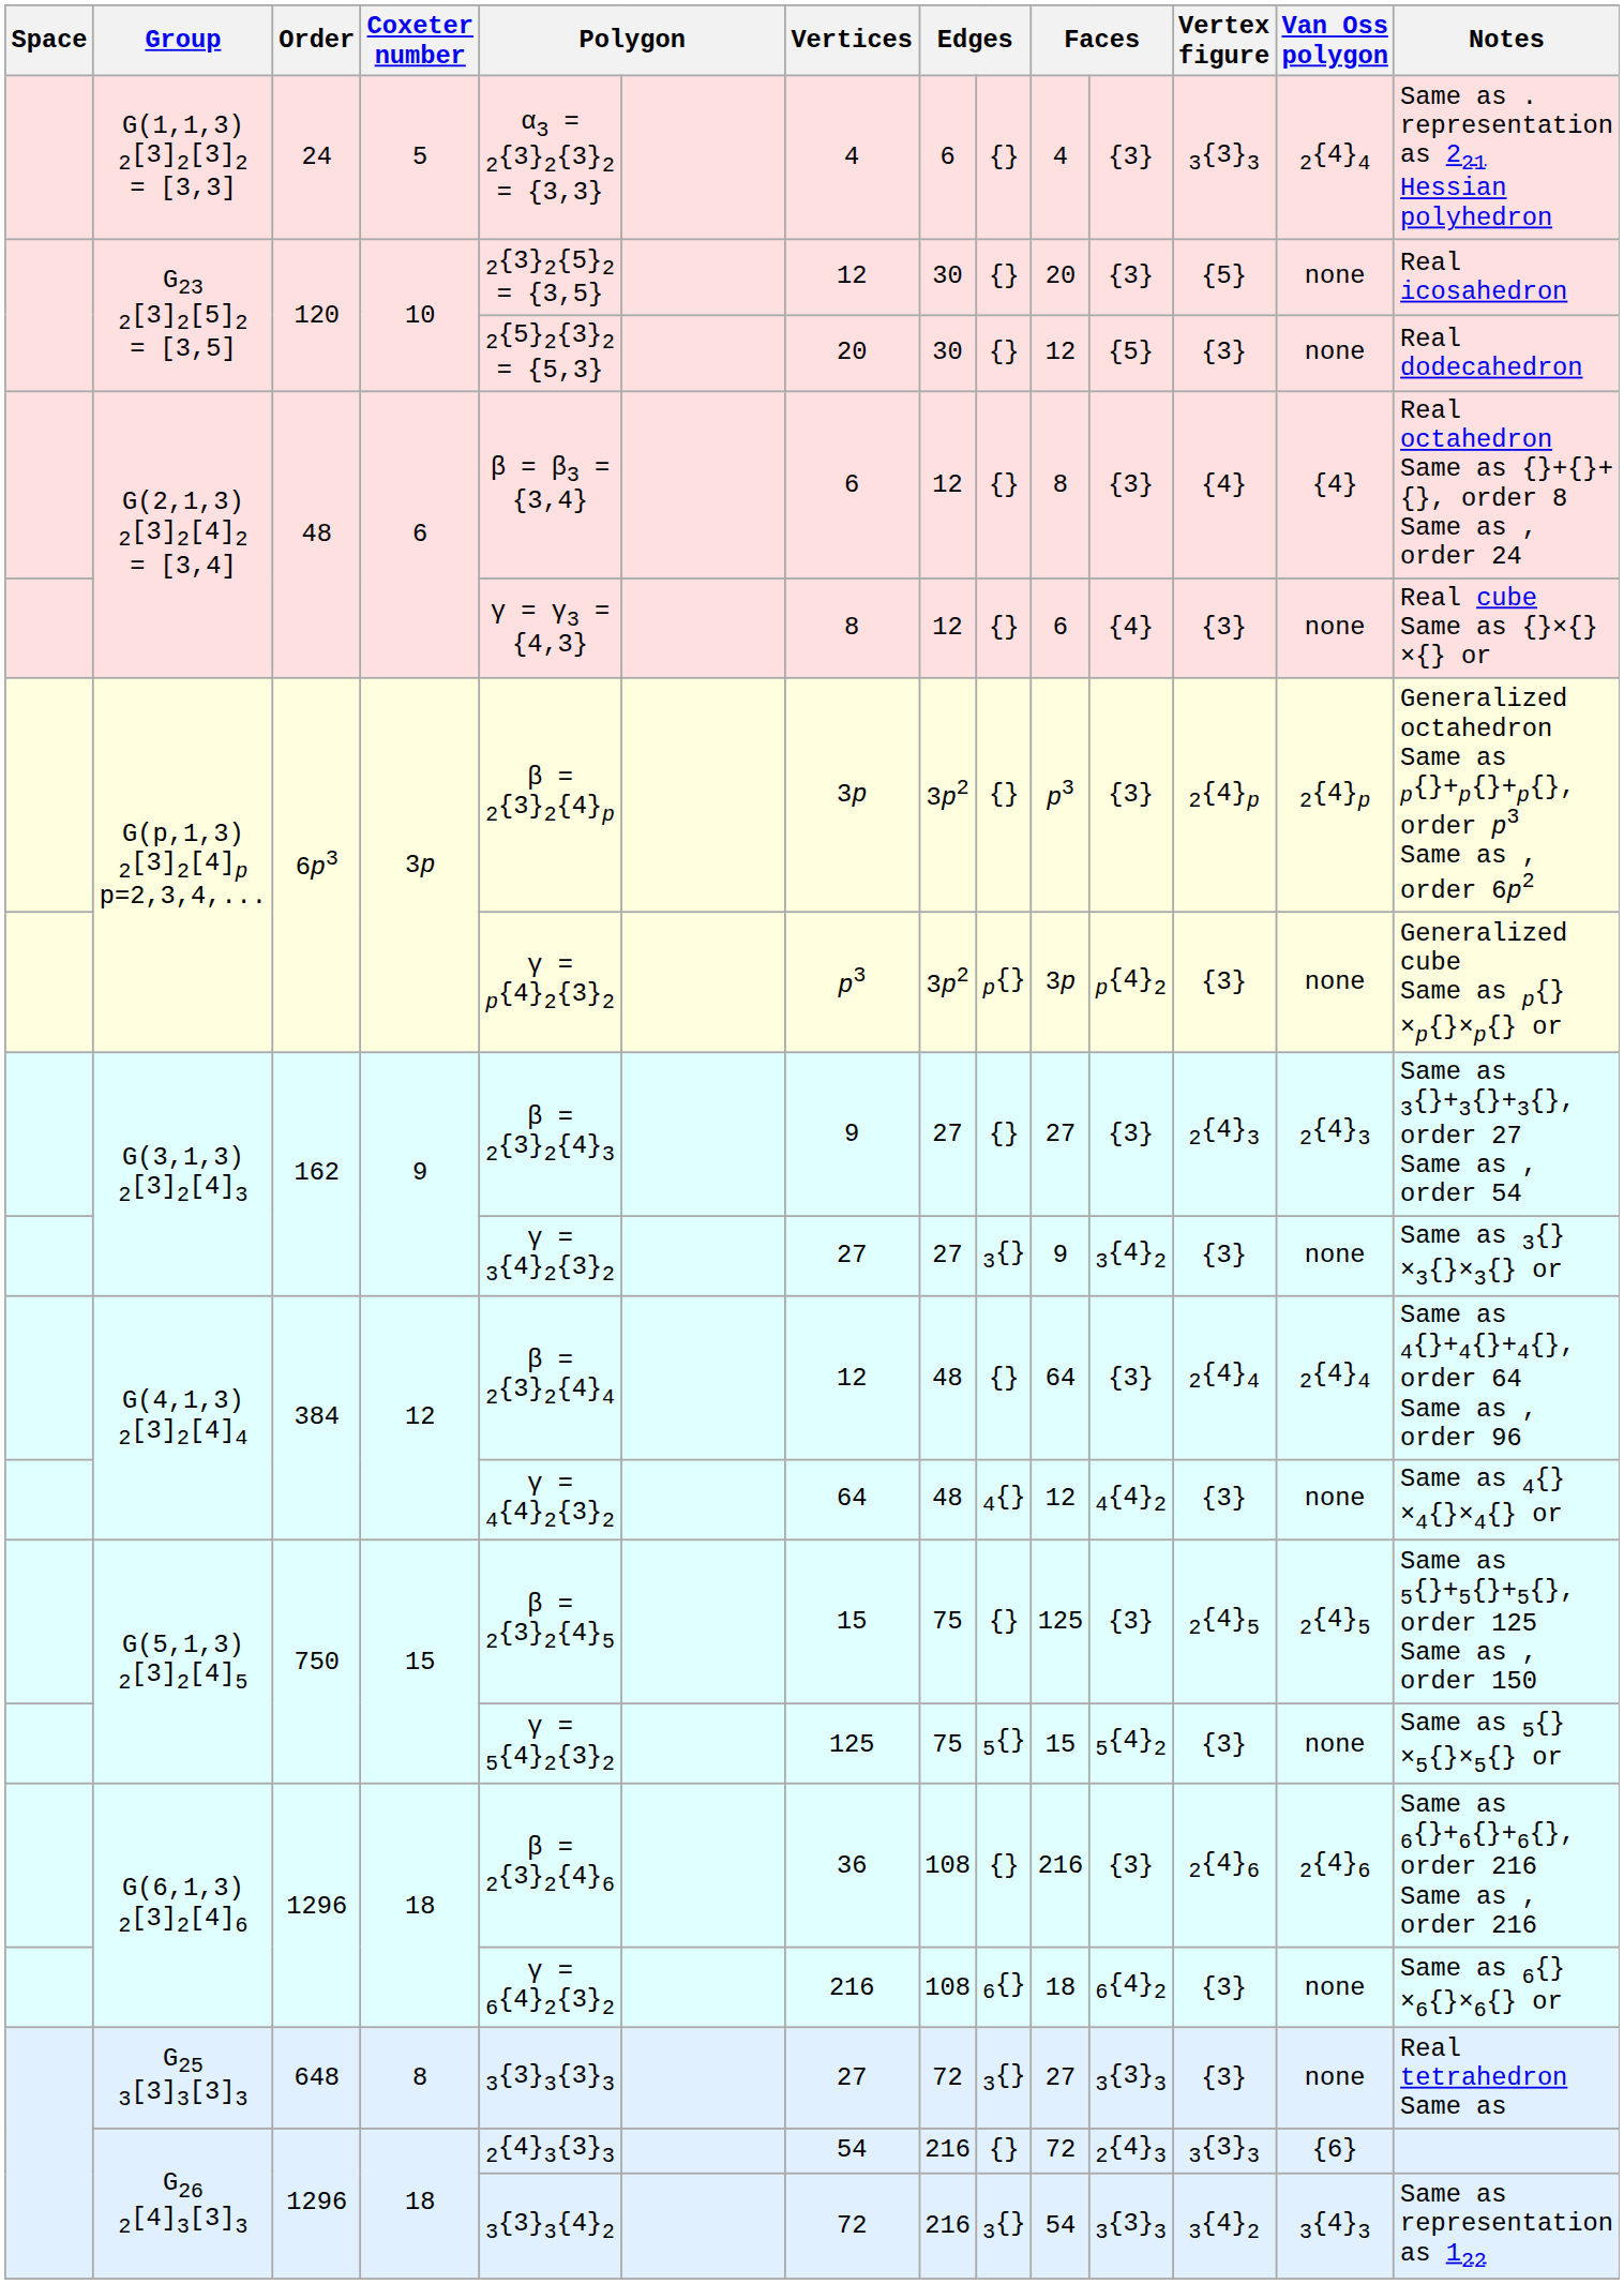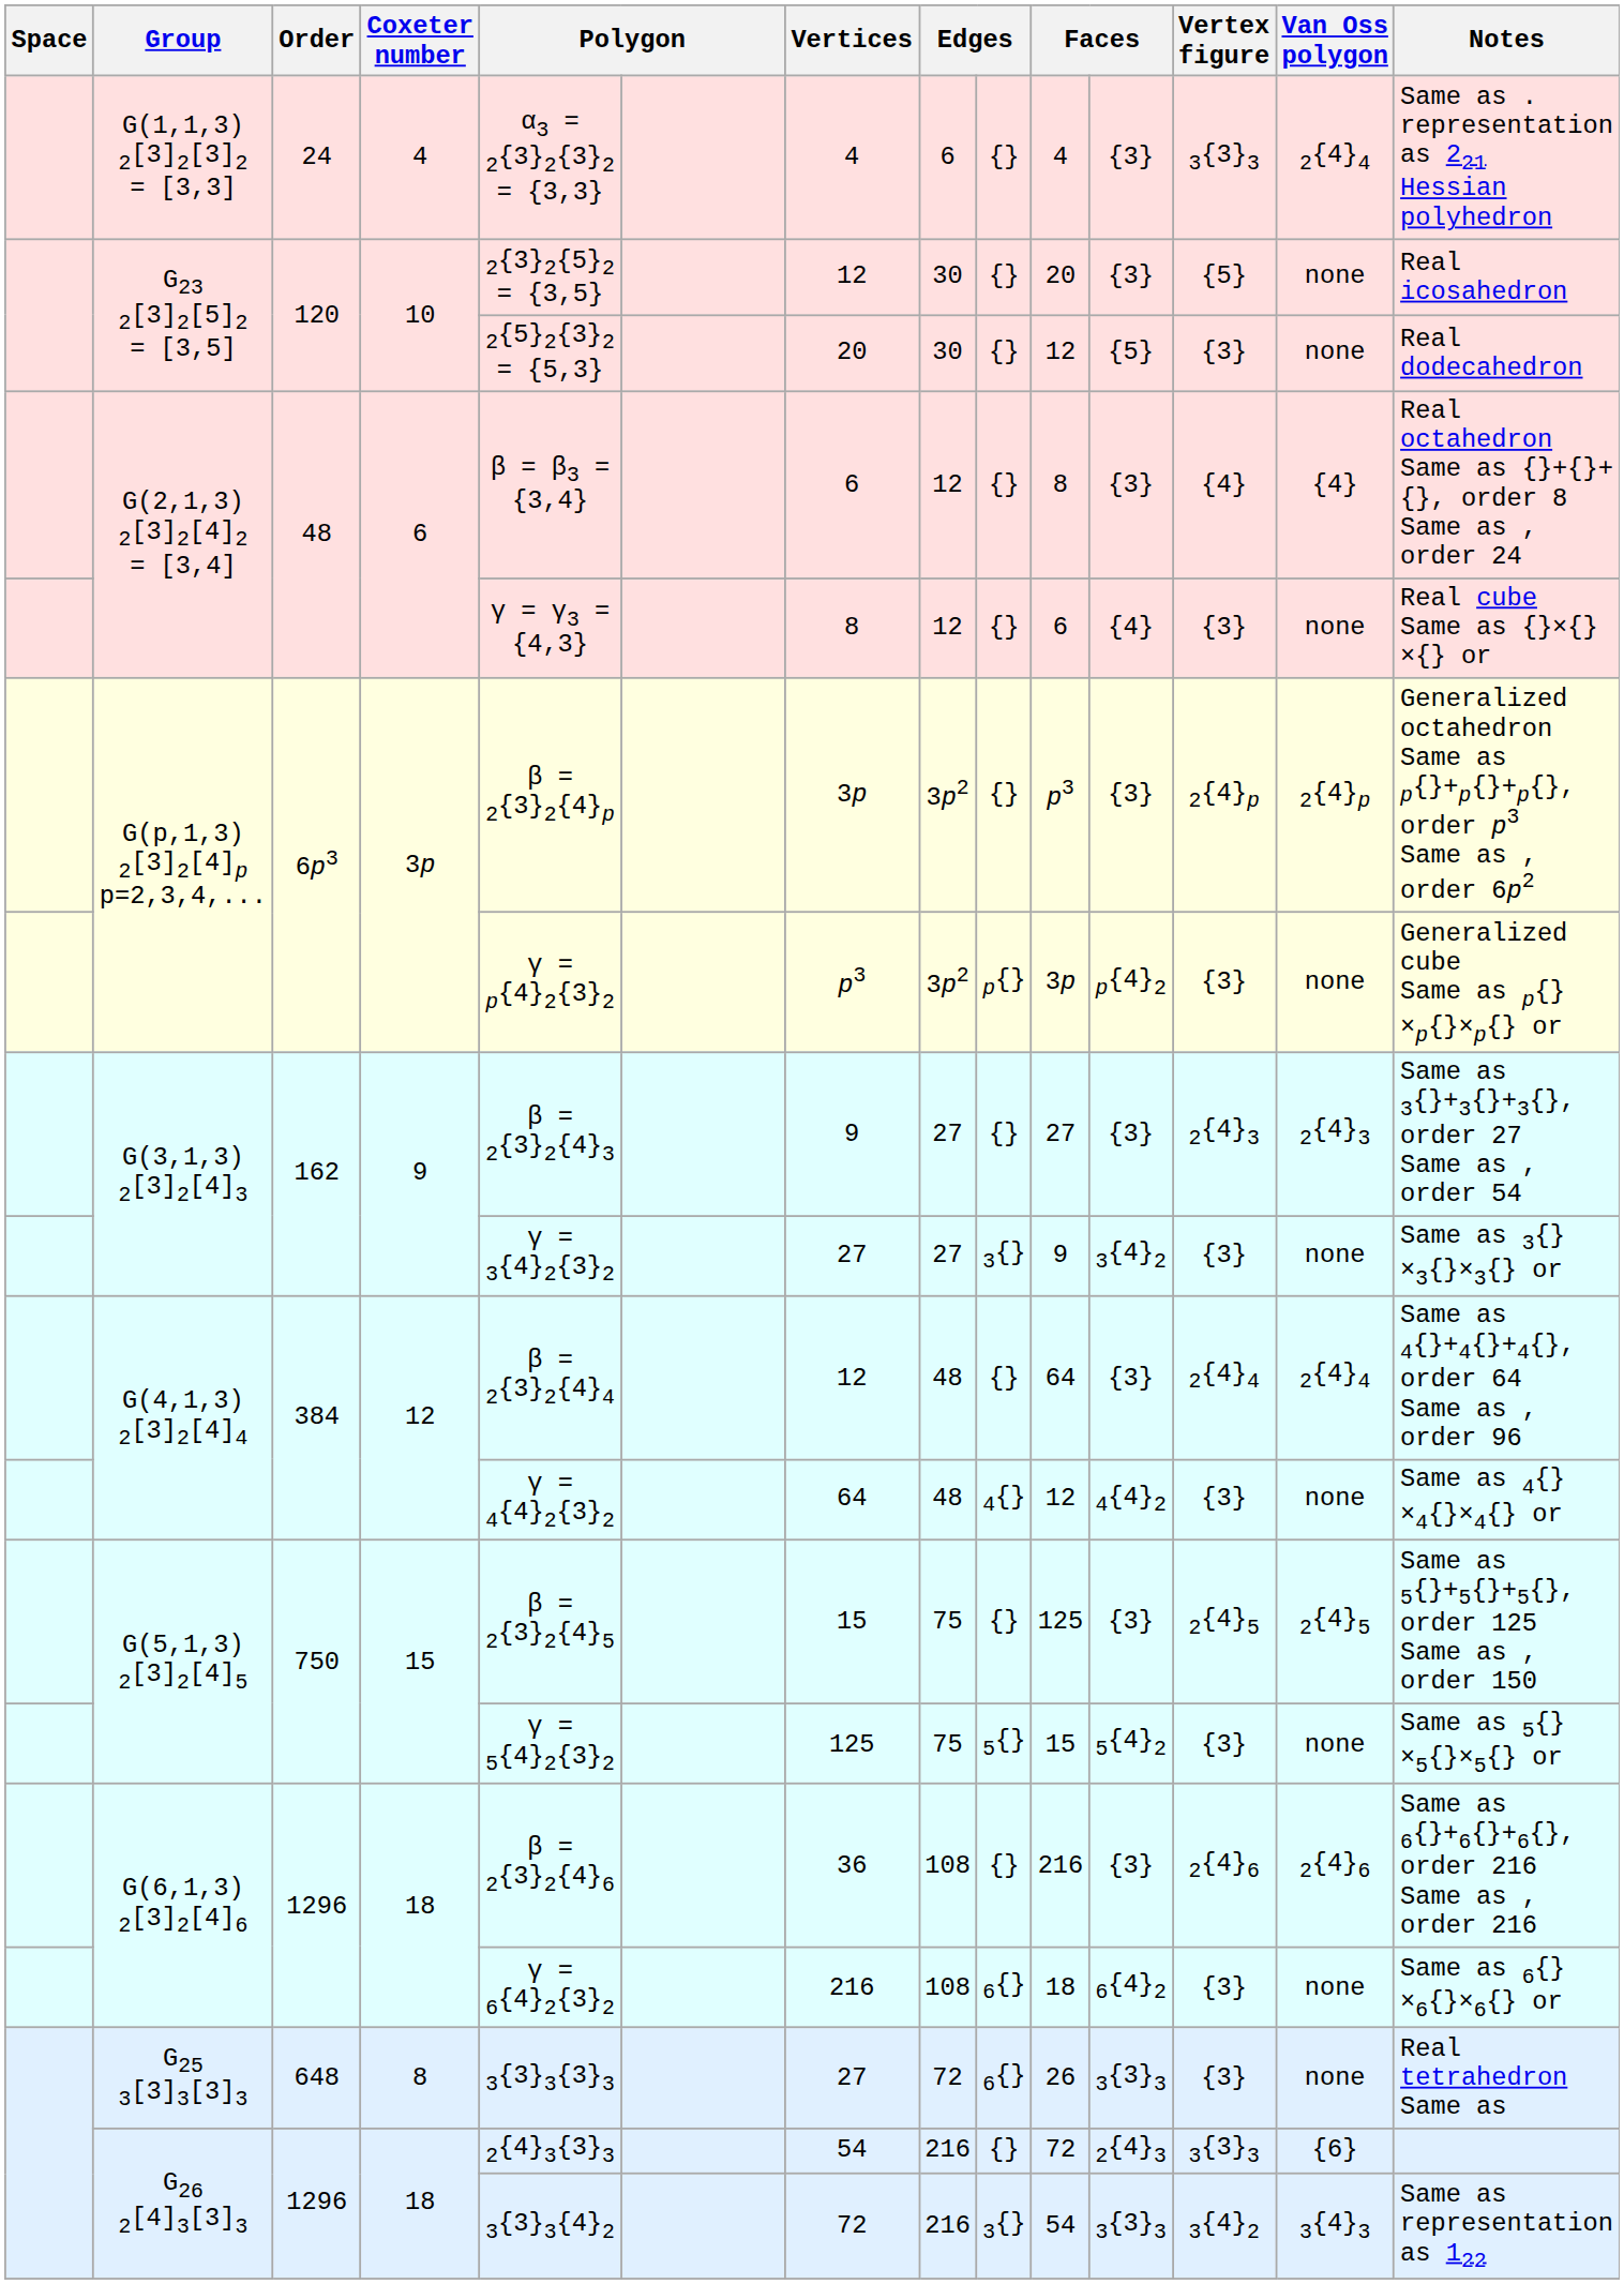 <table class="wikitable sortable">
 <tr>
 <th>Space</th>
 <th><a href='#'>Group</a></th>
 <th data-sort-type="number">Order</th>
 <th><a href='#'>Coxeter number</a></th>
 <th colspan=2>Polygon</th>
 <th data-sort-type="number">Vertices</th>
 <th colspan=2 data-sort-type="number">Edges</th>
 <th colspan=2 data-sort-type="number">Faces</th>
 <th data-sort-type="number">Vertex<br>figure</th>
 <th><a href='#'>Van Oss<br>polygon</a></th>
 <th>Notes</th>
 </tr>
 <tr align=center BGCOLOR="#ffe0e0">
 <td></td>
 <td>G(1,1,3)<br> <sub>2</sub>[3]<sub>2</sub>[3]<sub>2</sub><br>= [3,3]</td>
 <td>24</td>
-<td>5</td>
+<td>4</td>
 <td>α<sub>3</sub> = <sub>2</sub>{3}<sub>2</sub>{3}<sub>2</sub><br>= {3,3}</td>
 <td width=40></td>
 <td>4</td>
 <td>6</td>
 <td>{}</td>
 <td>4</td>
 <td>{3}</td>
 <td><sub>3</sub>{3}<sub>3</sub></td>
 <td><sub>2</sub>{4}<sub>4</sub></td>
 <td align=left>Same as .<br> representation as <a href='#'>2<sub>21</sub></a><br><a href='#'>Hessian polyhedron</a></td>
 </tr>
 <tr align=center BGCOLOR="#ffe0e0">
 <td rowspan=2></td>
 <td rowspan=2>G<sub>23</sub><br><sub>2</sub>[3]<sub>2</sub>[5]<sub>2</sub><br>= [3,5]</td>
 <td rowspan=2>120</td>
 <td rowspan=2>10</td>
 <td><sub>2</sub>{3}<sub>2</sub>{5}<sub>2</sub> = {3,5}</td>
 <td></td>
 <td>12</td>
 <td>30</td>
 <td>{}</td>
 <td>20</td>
 <td>{3}</td>
 <td>{5}</td>
 <td>none</td>
 <td align=left>Real <a href='#'>icosahedron</a></td>
 </tr>
 <tr align=center BGCOLOR="#ffe0e0">
 <td><sub>2</sub>{5}<sub>2</sub>{3}<sub>2</sub> = {5,3}</td>
 <td></td>
 <td>20</td>
 <td>30</td>
 <td>{}</td>
 <td>12</td>
 <td>{5}</td>
 <td>{3}</td>
 <td>none</td>
 <td align=left>Real <a href='#'>dodecahedron</a></td>
 </tr>
 <tr align=center BGCOLOR="#ffe0e0">
 <td></td>
 <td rowspan=2>G(2,1,3)<br><sub>2</sub>[3]<sub>2</sub>[4]<sub>2</sub><br>= [3,4]</td>
 <td rowspan=2>48</td>
 <td rowspan=2>6</td>
 <td>β = β<sub>3</sub> = {3,4}</td>
 <td></td>
 <td>6</td>
 <td>12</td>
 <td>{}</td>
 <td>8</td>
 <td>{3}</td>
 <td>{4}</td>
 <td>{4}</td>
 <td align=left>Real <a href='#'>octahedron</a><br>Same as {}+{}+{}, order 8<br>Same as , order 24</td>
 </tr>
 <tr align=center BGCOLOR="#ffe0e0">
 <td></td>
 <td>γ = γ<sub>3</sub> = {4,3}</td>
 <td></td>
 <td>8</td>
 <td>12</td>
 <td>{}</td>
 <td>6</td>
 <td>{4}</td>
 <td>{3}</td>
 <td>none</td>
 <td align=left>Real <a href='#'>cube</a><br>Same as {}×{}×{} or </td>
 </tr>
 <tr align=center BGCOLOR="#ffffe0">
 <td></td>
 <td rowspan=2>G(p,1,3)<br><sub>2</sub>[3]<sub>2</sub>[4]<sub><em>p</em></sub><br>p=2,3,4,...</td>
 <td rowspan=2>6<em>p</em><sup>3</sup></td>
 <td rowspan=2>3<em>p</em></td>
 <td>β = <sub>2</sub>{3}<sub>2</sub>{4}<sub><em>p</em></sub></td>
 <td><span>          </span><br></td>
 <td>3<em>p</em></td>
 <td>3<em>p</em><sup>2</sup></td>
 <td>{}</td>
 <td><em>p</em><sup>3</sup></td>
 <td>{3}</td>
 <td><sub>2</sub>{4}<sub><em>p</em></sub></td>
 <td><sub>2</sub>{4}<sub><em>p</em></sub></td>
 <td align=left>Generalized octahedron<br>Same as <sub><em>p</em></sub>{}+<sub><em>p</em></sub>{}+<sub><em>p</em></sub>{}, order <em>p</em><sup>3</sup><br>Same as , order 6<em>p</em><sup>2</sup></td>
 </tr>
 <tr align=center BGCOLOR="#ffffe0">
 <td></td>
 <td>γ = <sub><em>p</em></sub>{4}<sub>2</sub>{3}<sub>2</sub></td>
 <td></td>
 <td><em>p</em><sup>3</sup></td>
 <td>3<em>p</em><sup>2</sup></td>
 <td><sub><em>p</em></sub>{}</td>
 <td>3<em>p</em></td>
 <td><sub><em>p</em></sub>{4}<sub>2</sub></td>
 <td>{3}</td>
 <td>none</td>
 <td align=left>Generalized cube<br>Same as <sub><em>p</em></sub>{}×<sub><em>p</em></sub>{}×<sub><em>p</em></sub>{} or </td>
 </tr>
 <tr align=center BGCOLOR="#e0ffff">
 <td></td>
 <td rowspan=2>G(3,1,3)<br><sub>2</sub>[3]<sub>2</sub>[4]<sub>3</sub></td>
 <td rowspan=2>162</td>
 <td rowspan=2>9</td>
 <td>β = <sub>2</sub>{3}<sub>2</sub>{4}<sub>3</sub></td>
 <td></td>
 <td>9</td>
 <td>27</td>
 <td>{}</td>
 <td>27</td>
 <td>{3}</td>
 <td><sub>2</sub>{4}<sub>3</sub></td>
 <td><sub>2</sub>{4}<sub>3</sub></td>
 <td align=left>Same as <sub>3</sub>{}+<sub>3</sub>{}+<sub>3</sub>{}, order 27<br>Same as , order 54</td>
 </tr>
 <tr align=center BGCOLOR="#e0ffff">
 <td></td>
 <td>γ = <sub>3</sub>{4}<sub>2</sub>{3}<sub>2</sub></td>
 <td></td>
 <td>27</td>
 <td>27</td>
 <td><sub>3</sub>{}</td>
 <td>9</td>
 <td><sub>3</sub>{4}<sub>2</sub></td>
 <td>{3}</td>
 <td>none</td>
 <td align=left>Same as <sub>3</sub>{}×<sub>3</sub>{}×<sub>3</sub>{} or </td>
 </tr>
 <tr align=center BGCOLOR="#e0ffff">
 <td></td>
 <td rowspan=2>G(4,1,3)<br><sub>2</sub>[3]<sub>2</sub>[4]<sub>4</sub></td>
 <td rowspan=2>384</td>
 <td rowspan=2>12</td>
 <td>β = <sub>2</sub>{3}<sub>2</sub>{4}<sub>4</sub></td>
 <td></td>
 <td>12</td>
 <td>48</td>
 <td>{}</td>
 <td>64</td>
 <td>{3}</td>
 <td><sub>2</sub>{4}<sub>4</sub></td>
 <td><sub>2</sub>{4}<sub>4</sub></td>
 <td align=left>Same as <sub>4</sub>{}+<sub>4</sub>{}+<sub>4</sub>{}, order 64<br>Same as , order 96</td>
 </tr>
 <tr align=center BGCOLOR="#e0ffff">
 <td></td>
 <td>γ = <sub>4</sub>{4}<sub>2</sub>{3}<sub>2</sub></td>
 <td></td>
 <td>64</td>
 <td>48</td>
 <td><sub>4</sub>{}</td>
 <td>12</td>
 <td><sub>4</sub>{4}<sub>2</sub></td>
 <td>{3}</td>
 <td>none</td>
 <td align=left>Same as <sub>4</sub>{}×<sub>4</sub>{}×<sub>4</sub>{} or </td>
 </tr>
 <tr align=center BGCOLOR="#e0ffff">
 <td></td>
 <td rowspan=2>G(5,1,3)<br><sub>2</sub>[3]<sub>2</sub>[4]<sub>5</sub></td>
 <td rowspan=2>750</td>
 <td rowspan=2>15</td>
 <td>β = <sub>2</sub>{3}<sub>2</sub>{4}<sub>5</sub></td>
 <td></td>
 <td>15</td>
 <td>75</td>
 <td>{}</td>
 <td>125</td>
 <td>{3}</td>
 <td><sub>2</sub>{4}<sub>5</sub></td>
 <td><sub>2</sub>{4}<sub>5</sub></td>
 <td align=left>Same as <sub>5</sub>{}+<sub>5</sub>{}+<sub>5</sub>{}, order 125<br>Same as , order 150</td>
 </tr>
 <tr align=center BGCOLOR="#e0ffff">
 <td></td>
 <td>γ = <sub>5</sub>{4}<sub>2</sub>{3}<sub>2</sub></td>
 <td></td>
 <td>125</td>
 <td>75</td>
 <td><sub>5</sub>{}</td>
 <td>15</td>
 <td><sub>5</sub>{4}<sub>2</sub></td>
 <td>{3}</td>
 <td>none</td>
 <td align=left>Same as <sub>5</sub>{}×<sub>5</sub>{}×<sub>5</sub>{} or </td>
 </tr>
 <tr align=center BGCOLOR="#e0ffff">
 <td></td>
 <td rowspan=2>G(6,1,3)<br><sub>2</sub>[3]<sub>2</sub>[4]<sub>6</sub></td>
 <td rowspan=2>1296</td>
 <td rowspan=2>18</td>
 <td>β = <sub>2</sub>{3}<sub>2</sub>{4}<sub>6</sub></td>
 <td></td>
 <td>36</td>
 <td>108</td>
 <td>{}</td>
 <td>216</td>
 <td>{3}</td>
 <td><sub>2</sub>{4}<sub>6</sub></td>
 <td><sub>2</sub>{4}<sub>6</sub></td>
 <td align=left>Same as <sub>6</sub>{}+<sub>6</sub>{}+<sub>6</sub>{}, order 216<br>Same as , order 216</td>
 </tr>
 <tr align=center BGCOLOR="#e0ffff">
 <td></td>
 <td>γ = <sub>6</sub>{4}<sub>2</sub>{3}<sub>2</sub></td>
 <td></td>
 <td>216</td>
 <td>108</td>
 <td><sub>6</sub>{}</td>
 <td>18</td>
 <td><sub>6</sub>{4}<sub>2</sub></td>
 <td>{3}</td>
 <td>none</td>
 <td align=left>Same as <sub>6</sub>{}×<sub>6</sub>{}×<sub>6</sub>{} or </td>
 </tr>
 <tr align=center BGCOLOR="#e0f0ff">
 <td rowspan=3></td>
 <td>G<sub>25</sub><br><sub>3</sub>[3]<sub>3</sub>[3]<sub>3</sub></td>
 <td>648</td>
 <td>8</td>
 <td><sub>3</sub>{3}<sub>3</sub>{3}<sub>3</sub></td>
 <td></td>
 <td>27</td>
 <td>72</td>
-<td><sub>3</sub>{}</td>
-<td>27</td>
+<td><sub>6</sub>{}</td>
+<td>26</td>
 <td><sub>3</sub>{3}<sub>3</sub></td>
 <td>{3}</td>
 <td>none</td>
 <td align=left>Real <a href='#'>tetrahedron</a><br>Same as </td>
 </tr>
 <tr align=center BGCOLOR="#e0f0ff">
 <td rowspan=2>G<sub>26</sub><br><sub>2</sub>[4]<sub>3</sub>[3]<sub>3</sub></td>
 <td rowspan=2>1296</td>
 <td rowspan=2>18</td>
 <td><sub>2</sub>{4}<sub>3</sub>{3}<sub>3</sub></td>
 <td></td>
 <td>54</td>
 <td>216</td>
 <td>{}</td>
 <td>72</td>
 <td><sub>2</sub>{4}<sub>3</sub></td>
 <td><sub>3</sub>{3}<sub>3</sub></td>
 <td>{6}</td>
 <td></td>
 </tr>
 <tr align=center BGCOLOR="#e0f0ff">
 <td><sub>3</sub>{3}<sub>3</sub>{4}<sub>2</sub></td>
 <td></td>
 <td>72</td>
 <td>216</td>
 <td><sub>3</sub>{}</td>
 <td>54</td>
 <td><sub>3</sub>{3}<sub>3</sub></td>
 <td><sub>3</sub>{4}<sub>2</sub></td>
 <td><sub>3</sub>{4}<sub>3</sub></td>
 <td align=left>Same as <br> representation as <a href='#'>1<sub>22</sub></a></td>
 </tr>
 </table>
